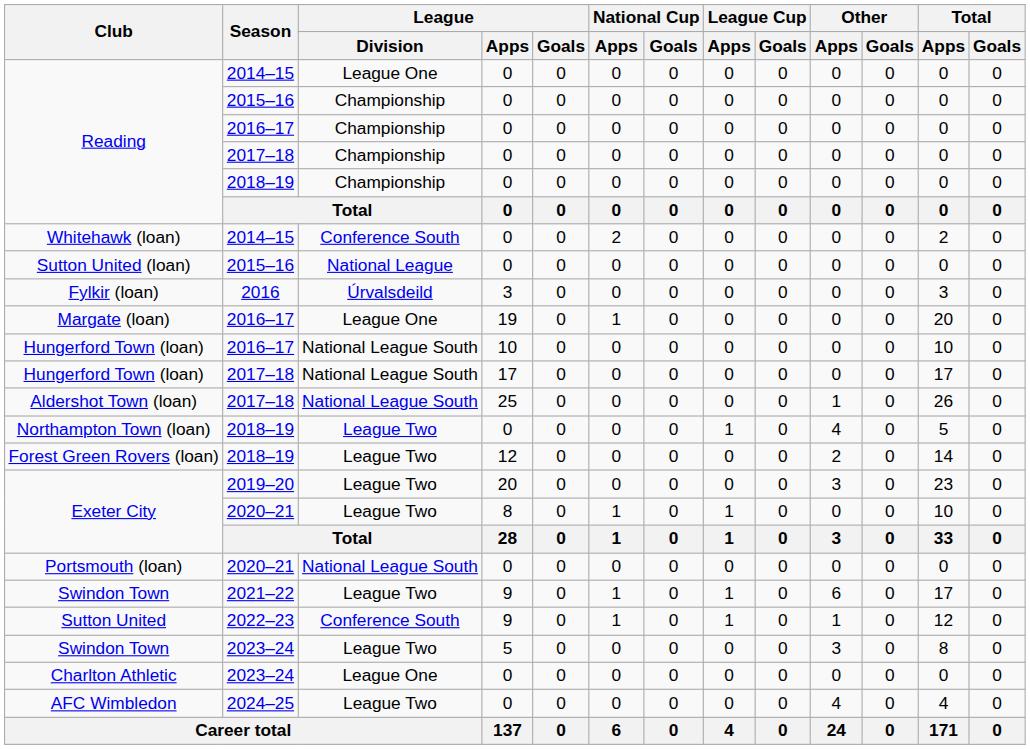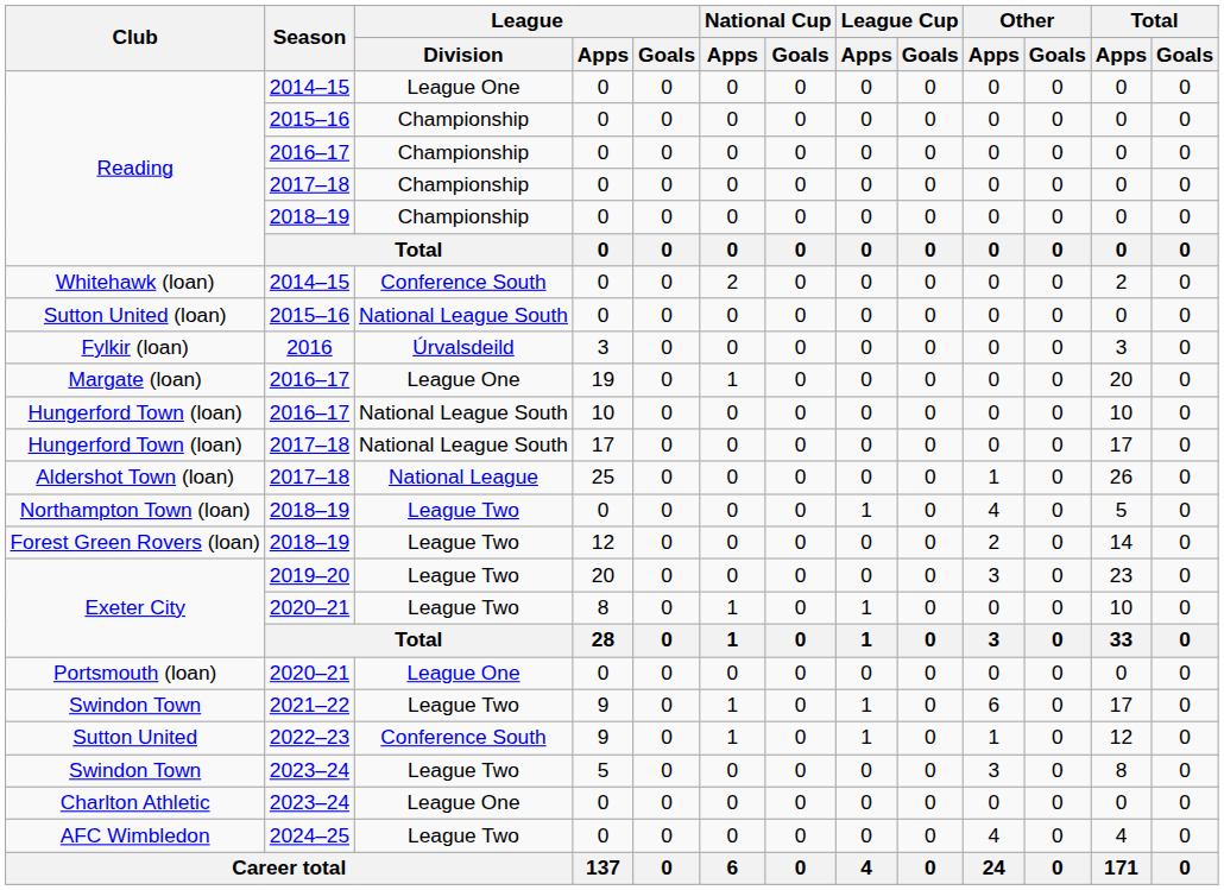 <table class=wikitable style=text-align:center>
 <tr>
 <th rowspan=2>Club</th>
 <th rowspan=2>Season</th>
 <th colspan=3>League</th>
 <th colspan=2>National Cup</th>
 <th colspan=2>League Cup</th>
 <th colspan=2>Other</th>
 <th colspan=2>Total</th>
 </tr>
 <tr>
 <th>Division</th>
 <th>Apps</th>
 <th>Goals</th>
 <th>Apps</th>
 <th>Goals</th>
 <th>Apps</th>
 <th>Goals</th>
 <th>Apps</th>
 <th>Goals</th>
 <th>Apps</th>
 <th>Goals</th>
 </tr>
 <tr>
 <td rowspan=6><a href='#'>Reading</a></td>
 <td><a href='#'>2014–15</a></td>
 <td>League One</td>
 <td>0</td>
 <td>0</td>
 <td>0</td>
 <td>0</td>
 <td>0</td>
 <td>0</td>
 <td>0</td>
 <td>0</td>
 <td>0</td>
 <td>0</td>
 </tr>
 <tr>
 <td><a href='#'>2015–16</a></td>
 <td>Championship</td>
 <td>0</td>
 <td>0</td>
 <td>0</td>
 <td>0</td>
 <td>0</td>
 <td>0</td>
 <td>0</td>
 <td>0</td>
 <td>0</td>
 <td>0</td>
 </tr>
 <tr>
 <td><a href='#'>2016–17</a></td>
 <td>Championship</td>
 <td>0</td>
 <td>0</td>
 <td>0</td>
 <td>0</td>
 <td>0</td>
 <td>0</td>
 <td>0</td>
 <td>0</td>
 <td>0</td>
 <td>0</td>
 </tr>
 <tr>
 <td><a href='#'>2017–18</a></td>
 <td>Championship</td>
 <td>0</td>
 <td>0</td>
 <td>0</td>
 <td>0</td>
 <td>0</td>
 <td>0</td>
 <td>0</td>
 <td>0</td>
 <td>0</td>
 <td>0</td>
 </tr>
 <tr>
 <td><a href='#'>2018–19</a></td>
 <td>Championship</td>
 <td>0</td>
 <td>0</td>
 <td>0</td>
 <td>0</td>
 <td>0</td>
 <td>0</td>
 <td>0</td>
 <td>0</td>
 <td>0</td>
 <td>0</td>
 </tr>
 <tr>
 <th colspan=2>Total</th>
 <th>0</th>
 <th>0</th>
 <th>0</th>
 <th>0</th>
 <th>0</th>
 <th>0</th>
 <th>0</th>
 <th>0</th>
 <th>0</th>
 <th>0</th>
 </tr>
 <tr>
 <td><a href='#'>Whitehawk</a> (loan)</td>
 <td><a href='#'>2014–15</a></td>
 <td><a href='#'>Conference South</a></td>
 <td>0</td>
 <td>0</td>
 <td>2</td>
 <td>0</td>
 <td>0</td>
 <td>0</td>
 <td>0</td>
 <td>0</td>
 <td>2</td>
 <td>0</td>
 </tr>
 <tr>
 <td><a href='#'>Sutton United</a> (loan)</td>
 <td><a href='#'>2015–16</a></td>
-<td><a href='#'>National League</a></td>
+<td><a href='#'>National League South</a></td>
 <td>0</td>
 <td>0</td>
 <td>0</td>
 <td>0</td>
 <td>0</td>
 <td>0</td>
 <td>0</td>
 <td>0</td>
 <td>0</td>
 <td>0</td>
 </tr>
 <tr>
 <td><a href='#'>Fylkir</a> (loan)</td>
 <td><a href='#'>2016</a></td>
 <td><a href='#'>Úrvalsdeild</a></td>
 <td>3</td>
 <td>0</td>
 <td>0</td>
 <td>0</td>
 <td>0</td>
 <td>0</td>
 <td>0</td>
 <td>0</td>
 <td>3</td>
 <td>0</td>
 </tr>
 <tr>
 <td><a href='#'>Margate</a> (loan)</td>
 <td><a href='#'>2016–17</a></td>
 <td>League One</td>
 <td>19</td>
 <td>0</td>
 <td>1</td>
 <td>0</td>
 <td>0</td>
 <td>0</td>
 <td>0</td>
 <td>0</td>
 <td>20</td>
 <td>0</td>
 </tr>
 <tr>
 <td><a href='#'>Hungerford Town</a> (loan)</td>
 <td><a href='#'>2016–17</a></td>
 <td>National League South</td>
 <td>10</td>
 <td>0</td>
 <td>0</td>
 <td>0</td>
 <td>0</td>
 <td>0</td>
 <td>0</td>
 <td>0</td>
 <td>10</td>
 <td>0</td>
 </tr>
 <tr>
 <td><a href='#'>Hungerford Town</a> (loan)</td>
 <td><a href='#'>2017–18</a></td>
 <td>National League South</td>
 <td>17</td>
 <td>0</td>
 <td>0</td>
 <td>0</td>
 <td>0</td>
 <td>0</td>
 <td>0</td>
 <td>0</td>
 <td>17</td>
 <td>0</td>
 </tr>
 <tr>
 <td><a href='#'>Aldershot Town</a> (loan)</td>
 <td><a href='#'>2017–18</a></td>
-<td><a href='#'>National League South</a></td>
+<td><a href='#'>National League</a></td>
 <td>25</td>
 <td>0</td>
 <td>0</td>
 <td>0</td>
 <td>0</td>
 <td>0</td>
 <td>1</td>
 <td>0</td>
 <td>26</td>
 <td>0</td>
 </tr>
 <tr>
 <td><a href='#'>Northampton Town</a> (loan)</td>
 <td><a href='#'>2018–19</a></td>
 <td><a href='#'>League Two</a></td>
 <td>0</td>
 <td>0</td>
 <td>0</td>
 <td>0</td>
 <td>1</td>
 <td>0</td>
 <td>4</td>
 <td>0</td>
 <td>5</td>
 <td>0</td>
 </tr>
 <tr>
 <td><a href='#'>Forest Green Rovers</a> (loan)</td>
 <td><a href='#'>2018–19</a></td>
 <td>League Two</td>
 <td>12</td>
 <td>0</td>
 <td>0</td>
 <td>0</td>
 <td>0</td>
 <td>0</td>
 <td>2</td>
 <td>0</td>
 <td>14</td>
 <td>0</td>
 </tr>
 <tr>
 <td rowspan=3><a href='#'>Exeter City</a></td>
 <td><a href='#'>2019–20</a></td>
 <td>League Two</td>
 <td>20</td>
 <td>0</td>
 <td>0</td>
 <td>0</td>
 <td>0</td>
 <td>0</td>
 <td>3</td>
 <td>0</td>
 <td>23</td>
 <td>0</td>
 </tr>
 <tr>
 <td><a href='#'>2020–21</a></td>
 <td>League Two</td>
 <td>8</td>
 <td>0</td>
 <td>1</td>
 <td>0</td>
 <td>1</td>
 <td>0</td>
 <td>0</td>
 <td>0</td>
 <td>10</td>
 <td>0</td>
 </tr>
 <tr>
 <th colspan=2>Total</th>
 <th>28</th>
 <th>0</th>
 <th>1</th>
 <th>0</th>
 <th>1</th>
 <th>0</th>
 <th>3</th>
 <th>0</th>
 <th>33</th>
 <th>0</th>
 </tr>
 <tr>
 <td><a href='#'>Portsmouth</a> (loan)</td>
 <td><a href='#'>2020–21</a></td>
-<td><a href='#'>National League South</a></td>
+<td><a href='#'>League One</a></td>
 <td>0</td>
 <td>0</td>
 <td>0</td>
 <td>0</td>
 <td>0</td>
 <td>0</td>
 <td>0</td>
 <td>0</td>
 <td>0</td>
 <td>0</td>
 </tr>
 <tr>
 <td><a href='#'>Swindon Town</a></td>
 <td><a href='#'>2021–22</a></td>
 <td>League Two</td>
 <td>9</td>
 <td>0</td>
 <td>1</td>
 <td>0</td>
 <td>1</td>
 <td>0</td>
 <td>6</td>
 <td>0</td>
 <td>17</td>
 <td>0</td>
 </tr>
 <tr>
 <td><a href='#'>Sutton United</a></td>
 <td><a href='#'>2022–23</a></td>
 <td><a href='#'>Conference South</a></td>
 <td>9</td>
 <td>0</td>
 <td>1</td>
 <td>0</td>
 <td>1</td>
 <td>0</td>
 <td>1</td>
 <td>0</td>
 <td>12</td>
 <td>0</td>
 </tr>
 <tr>
 <td><a href='#'>Swindon Town</a></td>
 <td><a href='#'>2023–24</a></td>
 <td>League Two</td>
 <td>5</td>
 <td>0</td>
 <td>0</td>
 <td>0</td>
 <td>0</td>
 <td>0</td>
 <td>3</td>
 <td>0</td>
 <td>8</td>
 <td>0</td>
 </tr>
 <tr>
 <td><a href='#'>Charlton Athletic</a></td>
 <td><a href='#'>2023–24</a></td>
 <td>League One</td>
 <td>0</td>
 <td>0</td>
 <td>0</td>
 <td>0</td>
 <td>0</td>
 <td>0</td>
 <td>0</td>
 <td>0</td>
 <td>0</td>
 <td>0</td>
 </tr>
 <tr>
 <td><a href='#'>AFC Wimbledon</a></td>
 <td><a href='#'>2024–25</a></td>
 <td>League Two</td>
 <td>0</td>
 <td>0</td>
 <td>0</td>
 <td>0</td>
 <td>0</td>
 <td>0</td>
 <td>4</td>
 <td>0</td>
 <td>4</td>
 <td>0</td>
 </tr>
 <tr>
 <th colspan=3>Career total</th>
 <th>137</th>
 <th>0</th>
 <th>6</th>
 <th>0</th>
 <th>4</th>
 <th>0</th>
 <th>24</th>
 <th>0</th>
 <th>171</th>
 <th>0</th>
 </tr>
 </table>
